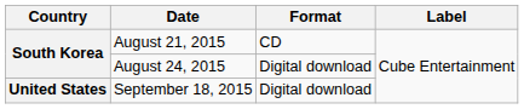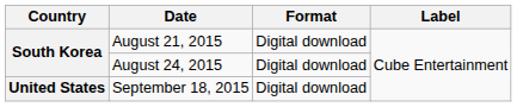 <table class="wikitable plainrowheaders">
 <tr>
 <th scope="col">Country</th>
 <th>Date</th>
 <th>Format</th>
 <th>Label</th>
 </tr>
 <tr>
 <th scope="row" rowspan="2">South Korea</th>
 <td>August 21, 2015</td>
-<td>CD</td>
+<td>Digital download</td>
 <td rowspan="3">Cube Entertainment</td>
 </tr>
 <tr>
 <td>August 24, 2015</td>
 <td>Digital download</td>
 </tr>
 <tr>
 <th scope="row">United States</th>
 <td>September 18, 2015</td>
 <td>Digital download</td>
 </tr>
 </table>
